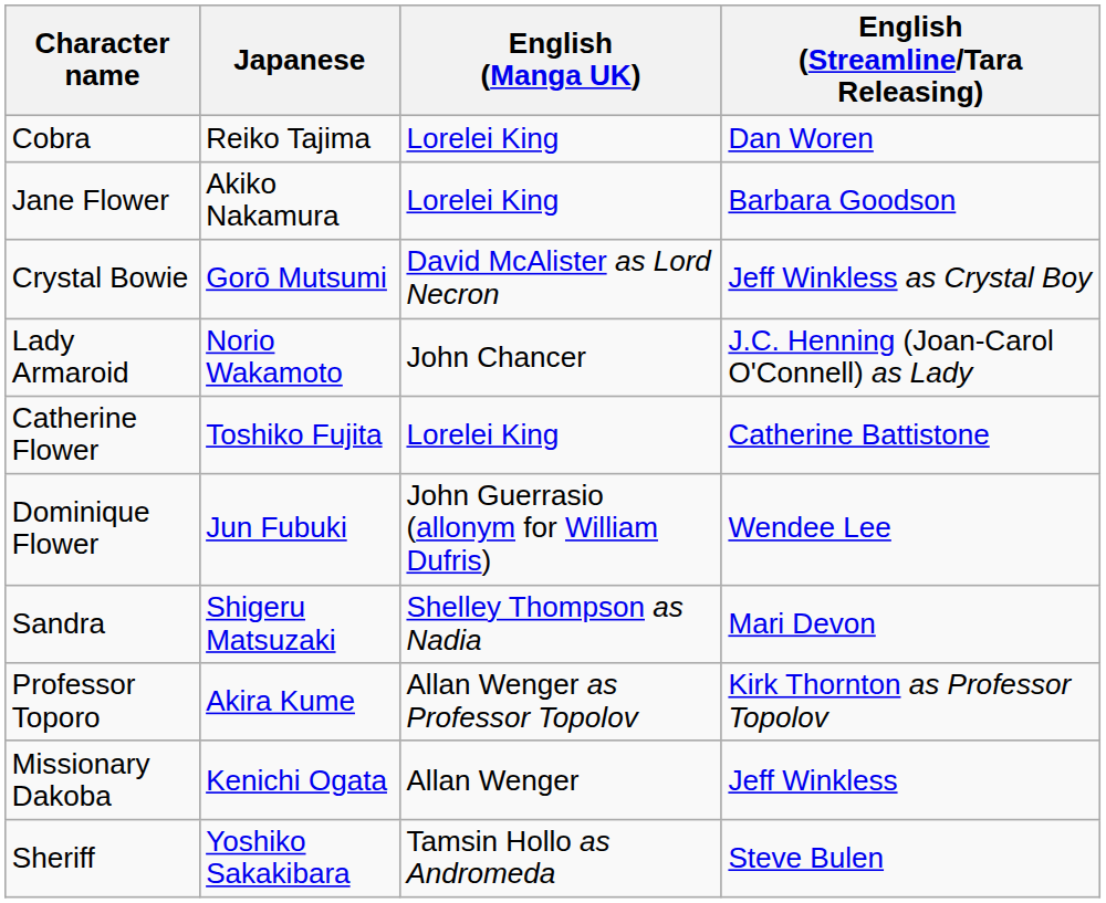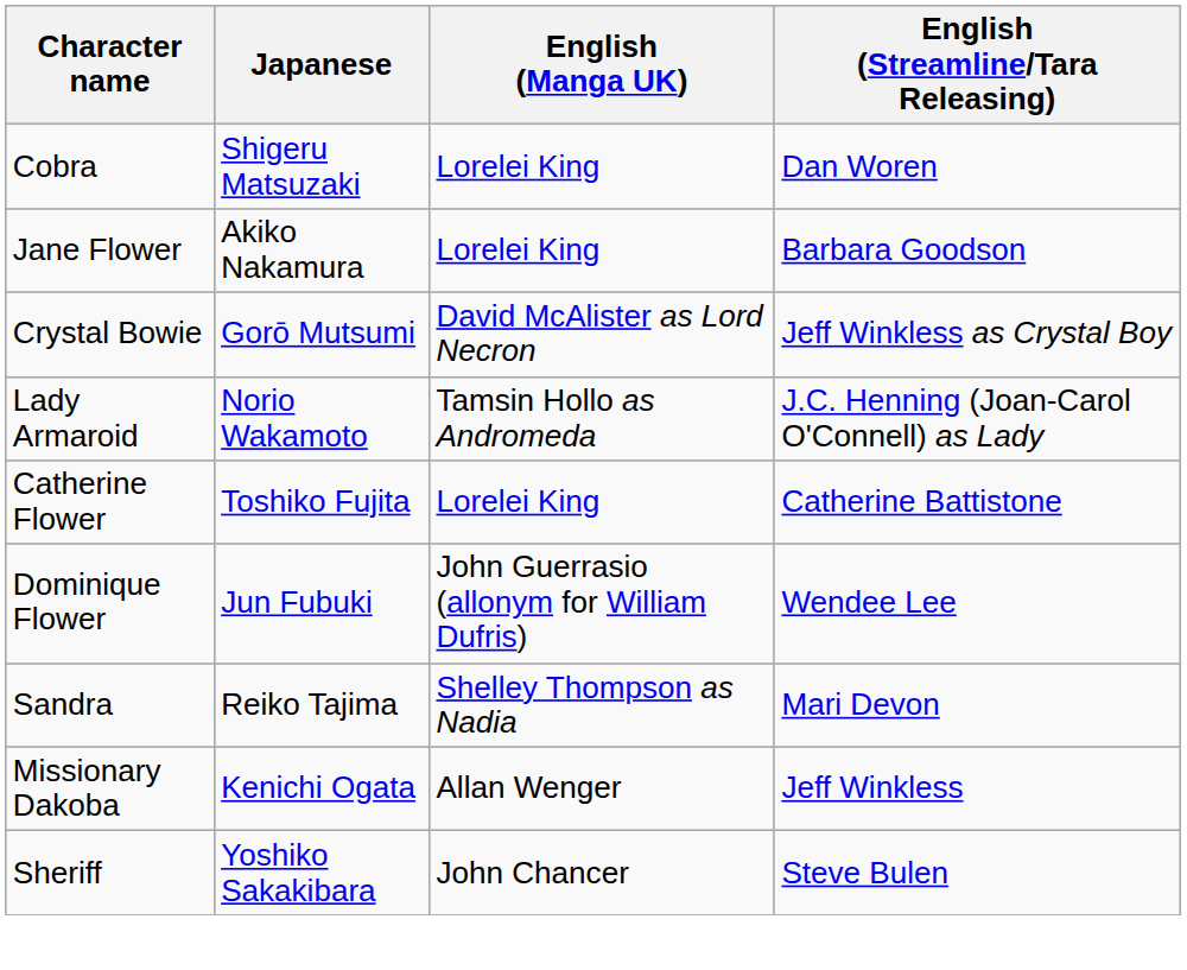 <table class="wikitable">
 <tr>
 <th>Character name</th>
 <th>Japanese</th>
 <th>English<br>(<a href='#'>Manga UK</a>)</th>
 <th>English<br>(<a href='#'>Streamline</a>/Tara Releasing)</th>
 </tr>
 <tr>
 <td>Cobra</td>
-<td>Reiko Tajima</td>
+<td><a href='#'>Shigeru Matsuzaki</a></td>
 <td><a href='#'>Lorelei King</a></td>
 <td><a href='#'>Dan Woren</a></td>
 </tr>
 <tr>
 <td>Jane Flower</td>
 <td>Akiko Nakamura</td>
 <td><a href='#'>Lorelei King</a></td>
 <td><a href='#'>Barbara Goodson</a></td>
 </tr>
 <tr>
 <td>Crystal Bowie</td>
 <td><a href='#'>Gorō Mutsumi</a></td>
 <td><a href='#'>David McAlister</a> <em>as Lord Necron</em></td>
 <td><a href='#'>Jeff Winkless</a> <em>as Crystal Boy</em></td>
 </tr>
 <tr>
 <td>Lady Armaroid</td>
 <td><a href='#'>Norio Wakamoto</a></td>
-<td>John Chancer</td>
+<td>Tamsin Hollo <em>as Andromeda</em></td>
 <td><a href='#'>J.C. Henning</a> (Joan-Carol O'Connell) <em>as Lady</em></td>
 </tr>
 <tr>
 <td>Catherine Flower</td>
 <td><a href='#'>Toshiko Fujita</a></td>
 <td><a href='#'>Lorelei King</a></td>
 <td><a href='#'>Catherine Battistone</a></td>
 </tr>
 <tr>
 <td>Dominique Flower</td>
 <td><a href='#'>Jun Fubuki</a></td>
 <td>John Guerrasio (<a href='#'>allonym</a> for <a href='#'>William Dufris</a>)</td>
 <td><a href='#'>Wendee Lee</a></td>
 </tr>
 <tr>
 <td>Sandra</td>
-<td><a href='#'>Shigeru Matsuzaki</a></td>
+<td>Reiko Tajima</td>
 <td><a href='#'>Shelley Thompson</a> <em>as Nadia</em></td>
 <td><a href='#'>Mari Devon</a></td>
-</tr>
-<tr>
-<td>Professor Toporo</td>
-<td><a href='#'>Akira Kume</a></td>
-<td>Allan Wenger <em>as Professor Topolov</em></td>
-<td><a href='#'>Kirk Thornton</a> <em>as Professor Topolov</em></td>
 </tr>
 <tr>
 <td>Missionary Dakoba</td>
 <td><a href='#'>Kenichi Ogata</a></td>
 <td>Allan Wenger</td>
 <td><a href='#'>Jeff Winkless</a></td>
 </tr>
 <tr>
 <td>Sheriff</td>
 <td><a href='#'>Yoshiko Sakakibara</a></td>
-<td>Tamsin Hollo <em>as Andromeda</em></td>
+<td>John Chancer</td>
 <td><a href='#'>Steve Bulen</a></td>
 </tr>
 </table>
